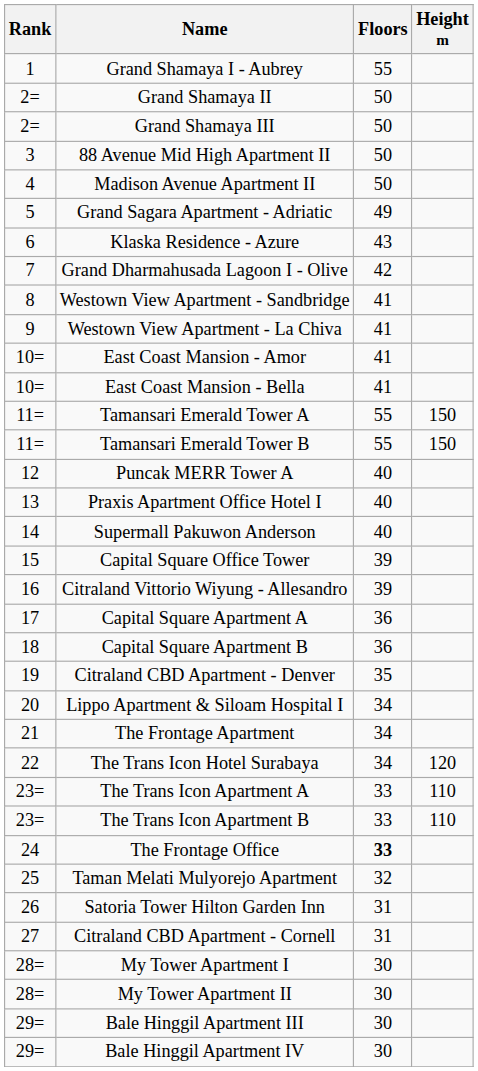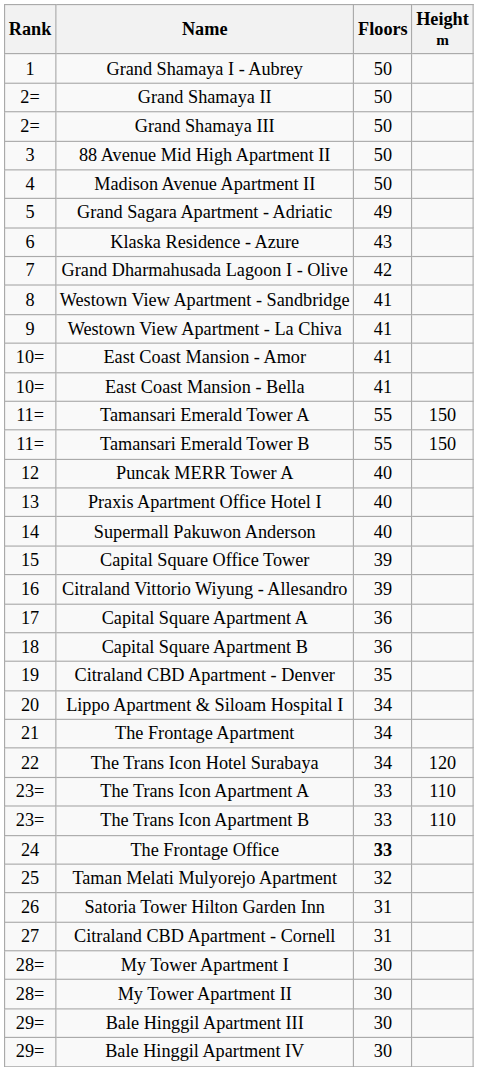 <table class="wikitable sortable" style="text-align: center">
 <tr>
 <th>Rank</th>
 <th>Name</th>
 <th>Floors</th>
 <th>Height<br><small>m</small></th>
 </tr>
 <tr>
 <td>1</td>
 <td>Grand Shamaya I - Aubrey</td>
-<td>55</td>
+<td>50</td>
 <td></td>
 </tr>
 <tr>
 <td>2=</td>
 <td>Grand Shamaya II</td>
 <td>50</td>
 <td></td>
 </tr>
 <tr>
 <td>2=</td>
 <td>Grand Shamaya III</td>
 <td>50</td>
 <td></td>
 </tr>
 <tr>
 <td>3</td>
 <td>88 Avenue Mid High Apartment II</td>
 <td>50</td>
 <td></td>
 </tr>
 <tr>
 <td>4</td>
 <td>Madison Avenue Apartment II</td>
 <td>50</td>
 <td></td>
 </tr>
 <tr>
 <td>5</td>
 <td>Grand Sagara Apartment - Adriatic</td>
 <td>49</td>
 <td></td>
 </tr>
 <tr>
 <td>6</td>
 <td>Klaska Residence - Azure</td>
 <td>43</td>
 <td></td>
 </tr>
 <tr>
 <td>7</td>
 <td>Grand Dharmahusada Lagoon I - Olive</td>
 <td>42</td>
 <td></td>
 </tr>
 <tr>
 <td>8</td>
 <td>Westown View Apartment - Sandbridge</td>
 <td>41</td>
 <td></td>
 </tr>
 <tr>
 <td>9</td>
 <td>Westown View Apartment - La Chiva</td>
 <td>41</td>
 <td></td>
 </tr>
 <tr>
 <td>10=</td>
 <td>East Coast Mansion - Amor</td>
 <td>41</td>
 <td></td>
 </tr>
 <tr>
 <td>10=</td>
 <td>East Coast Mansion - Bella</td>
 <td>41</td>
 <td></td>
 </tr>
 <tr>
 <td>11=</td>
 <td>Tamansari Emerald Tower A</td>
 <td>55</td>
 <td>150</td>
 </tr>
 <tr>
 <td>11=</td>
 <td>Tamansari Emerald Tower B</td>
 <td>55</td>
 <td>150</td>
 </tr>
 <tr>
 <td>12</td>
 <td>Puncak MERR Tower A</td>
 <td>40</td>
 <td></td>
 </tr>
 <tr>
 <td>13</td>
 <td>Praxis Apartment Office Hotel I</td>
 <td>40</td>
 <td></td>
 </tr>
 <tr>
 <td>14</td>
 <td>Supermall Pakuwon Anderson</td>
 <td>40</td>
 <td></td>
 </tr>
 <tr>
 <td>15</td>
 <td>Capital Square Office Tower</td>
 <td>39</td>
 <td></td>
 </tr>
 <tr>
 <td>16</td>
 <td>Citraland Vittorio Wiyung - Allesandro</td>
 <td>39</td>
 <td></td>
 </tr>
 <tr>
 <td>17</td>
 <td>Capital Square Apartment A</td>
 <td>36</td>
 <td></td>
 </tr>
 <tr>
 <td>18</td>
 <td>Capital Square Apartment B</td>
 <td>36</td>
 <td></td>
 </tr>
 <tr>
 <td>19</td>
 <td>Citraland CBD Apartment - Denver</td>
 <td>35</td>
 <td></td>
 </tr>
 <tr>
 <td>20</td>
 <td>Lippo Apartment & Siloam Hospital I</td>
 <td>34</td>
 <td></td>
 </tr>
 <tr>
 <td>21</td>
 <td>The Frontage Apartment</td>
 <td>34</td>
 <td></td>
 </tr>
 <tr>
 <td>22</td>
 <td>The Trans Icon Hotel Surabaya</td>
 <td>34</td>
 <td>120</td>
 </tr>
 <tr>
 <td>23=</td>
 <td>The Trans Icon Apartment A</td>
 <td>33</td>
 <td>110</td>
 </tr>
 <tr>
 <td>23=</td>
 <td>The Trans Icon Apartment B</td>
 <td>33</td>
 <td>110</td>
 </tr>
 <tr>
 <td>24</td>
 <td>The Frontage Office</td>
 <td><strong>33</strong></td>
 <td></td>
 </tr>
 <tr>
 <td>25</td>
 <td>Taman Melati Mulyorejo Apartment</td>
 <td>32</td>
 <td></td>
 </tr>
 <tr>
 <td>26</td>
 <td>Satoria Tower Hilton Garden Inn</td>
 <td>31</td>
 <td></td>
 </tr>
 <tr>
 <td>27</td>
 <td>Citraland CBD Apartment - Cornell</td>
 <td>31</td>
 <td></td>
 </tr>
 <tr>
 <td>28=</td>
 <td>My Tower Apartment I</td>
 <td>30</td>
 <td></td>
 </tr>
 <tr>
 <td>28=</td>
 <td>My Tower Apartment II</td>
 <td>30</td>
 <td></td>
 </tr>
 <tr>
 <td>29=</td>
 <td>Bale Hinggil Apartment III</td>
 <td>30</td>
 <td></td>
 </tr>
 <tr>
 <td>29=</td>
 <td>Bale Hinggil Apartment IV</td>
 <td>30</td>
 <td></td>
 </tr>
 <tr>
 </tr>
 </table>
